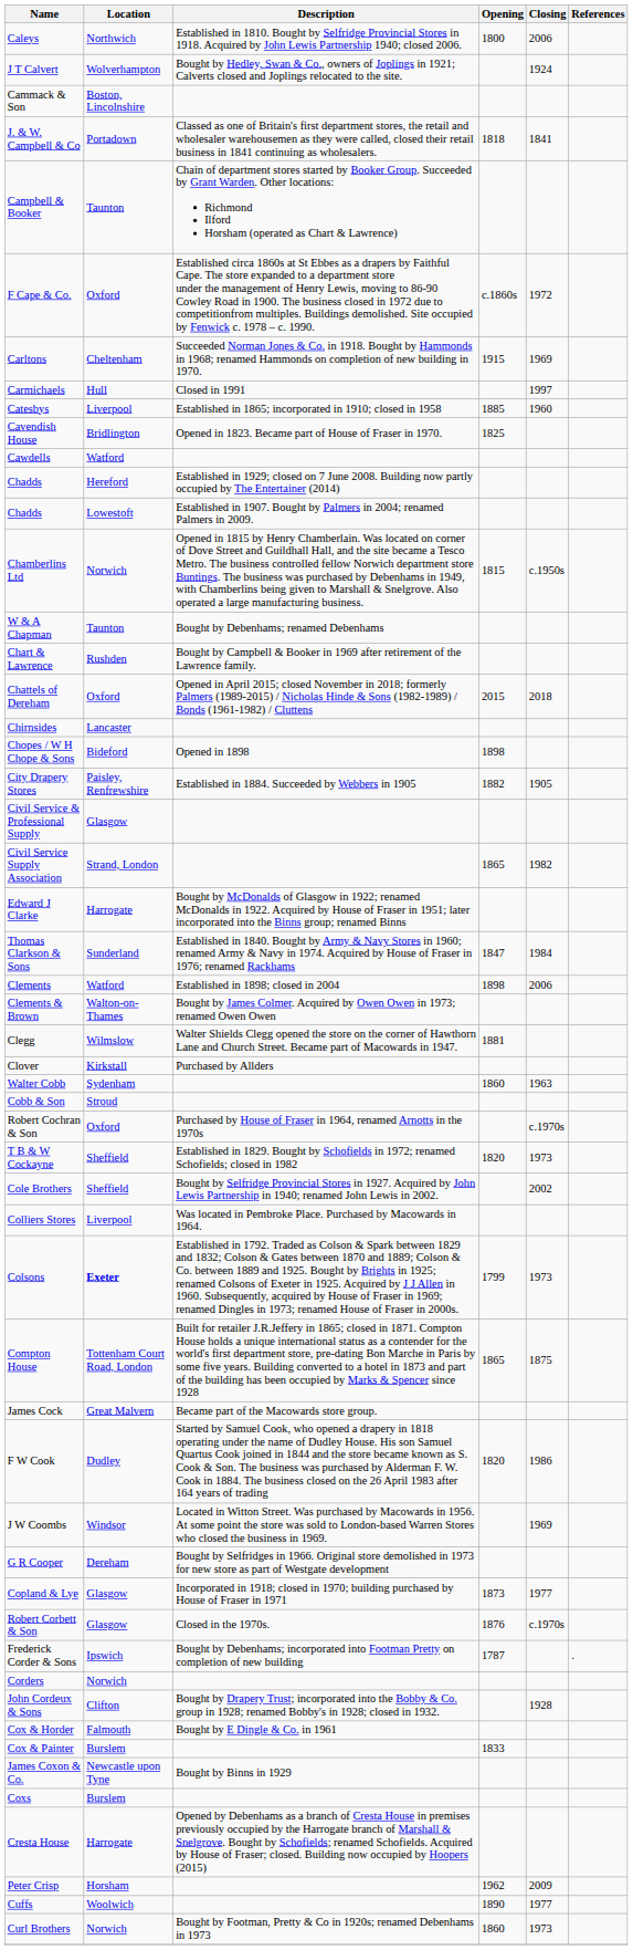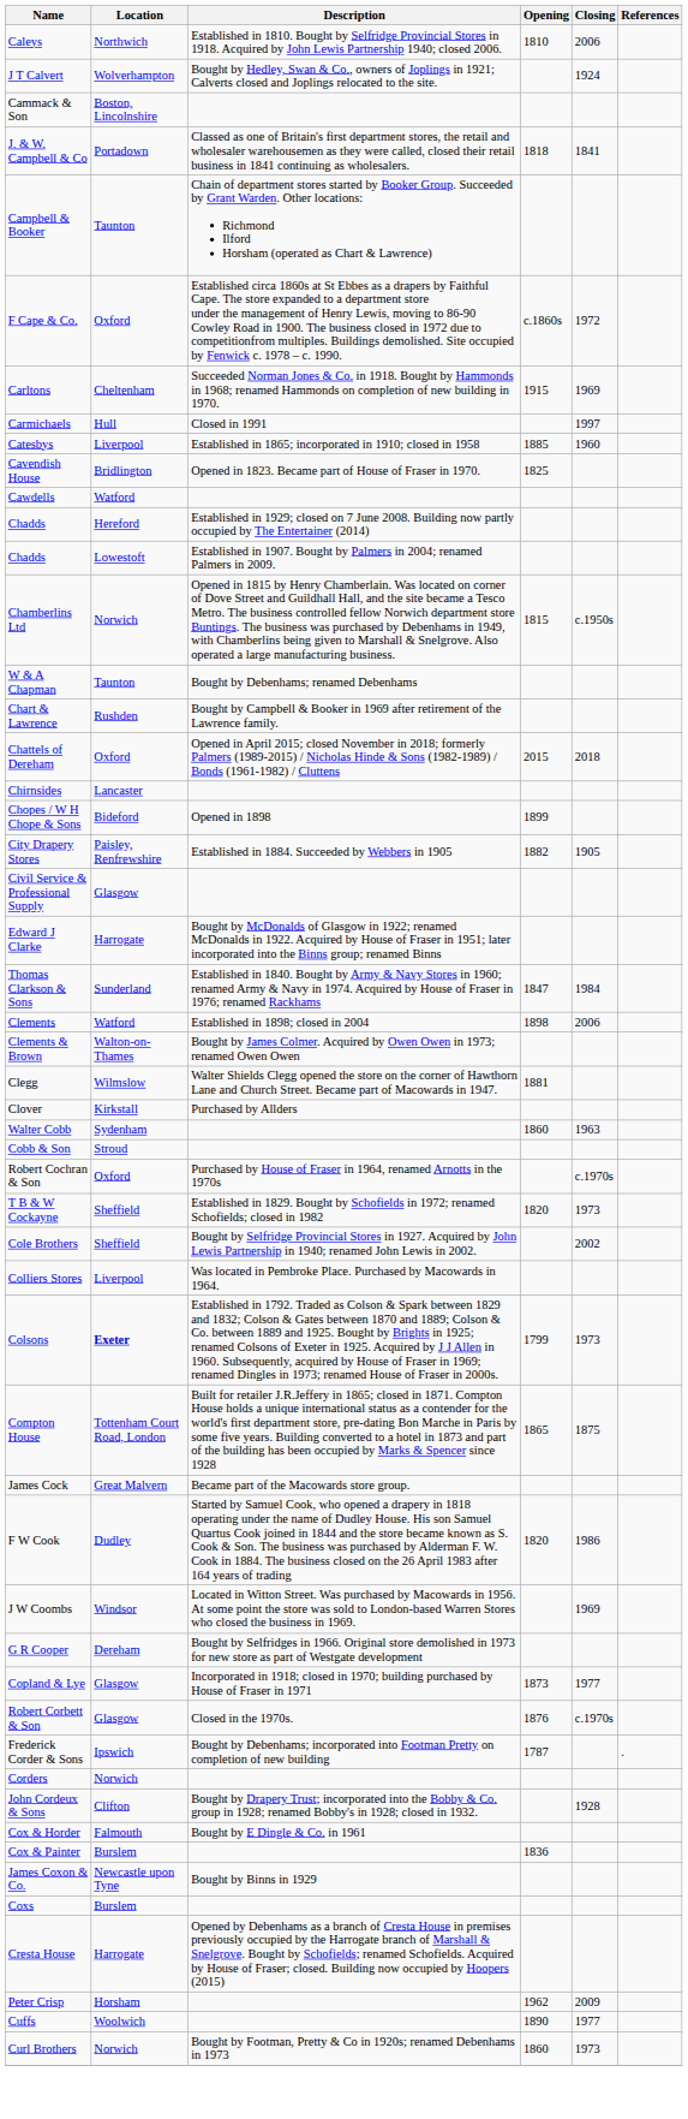 <table class="wikitable">
 <tr>
 <th>Name</th>
 <th>Location</th>
 <th>Description</th>
 <th>Opening</th>
 <th>Closing</th>
 <th>References</th>
 </tr>
 <tr>
 <td><a href='#'>Caleys</a></td>
 <td><a href='#'>Northwich</a></td>
 <td>Established in 1810. Bought by <a href='#'>Selfridge Provincial Stores</a> in 1918. Acquired by <a href='#'>John Lewis Partnership</a> 1940; closed 2006.</td>
-<td>1800</td>
+<td>1810</td>
 <td>2006</td>
 <td></td>
 </tr>
 <tr>
 <td><a href='#'>J T Calvert</a></td>
 <td><a href='#'>Wolverhampton</a></td>
 <td>Bought by <a href='#'>Hedley, Swan & Co.</a>, owners of <a href='#'>Joplings</a> in 1921; Calverts closed and Joplings relocated to the site.</td>
 <td></td>
 <td>1924</td>
 <td></td>
 </tr>
 <tr>
 <td>Cammack & Son</td>
 <td><a href='#'>Boston, Lincolnshire</a></td>
 <td></td>
 <td></td>
 <td></td>
 <td></td>
 </tr>
 <tr>
 <td><a href='#'>J. & W. Campbell & Co</a></td>
 <td><a href='#'>Portadown</a></td>
 <td>Classed as one of Britain's first department stores, the retail and wholesaler warehousemen as they were called, closed their retail business in 1841 continuing as wholesalers.</td>
 <td>1818</td>
 <td>1841</td>
 <td></td>
 </tr>
 <tr>
 <td><a href='#'>Campbell & Booker</a></td>
 <td><a href='#'>Taunton</a></td>
 <td>Chain of department stores started by <a href='#'>Booker Group</a>. Succeeded by <a href='#'>Grant Warden</a>. Other locations:<br><ul><li>Richmond</li><li>Ilford</li><li>Horsham (operated as Chart & Lawrence)</li></ul></td>
 <td></td>
 <td></td>
 <td></td>
 </tr>
 <tr>
 <td><a href='#'>F Cape & Co.</a></td>
 <td><a href='#'>Oxford</a></td>
 <td>Established circa 1860s at St Ebbes as a drapers by Faithful Cape. The store expanded to a department store<br>under the management of Henry Lewis, moving to 86-90 Cowley Road in 1900. The business closed in 1972 due to competitionfrom multiples. Buildings demolished. Site occupied by <a href='#'>Fenwick</a> c. 1978 – c. 1990.</td>
 <td>c.1860s</td>
 <td>1972</td>
 <td></td>
 </tr>
 <tr>
 <td><a href='#'>Carltons</a></td>
 <td><a href='#'>Cheltenham</a></td>
 <td>Succeeded <a href='#'>Norman Jones & Co.</a> in 1918. Bought by <a href='#'>Hammonds</a> in 1968; renamed Hammonds on completion of new building in 1970.</td>
 <td>1915</td>
 <td>1969</td>
 <td></td>
 </tr>
 <tr>
 <td><a href='#'>Carmichaels</a></td>
 <td><a href='#'>Hull</a></td>
 <td>Closed in 1991</td>
 <td></td>
 <td>1997</td>
 <td></td>
 </tr>
 <tr>
 <td><a href='#'>Catesbys</a></td>
 <td><a href='#'>Liverpool</a></td>
 <td>Established in 1865; incorporated in 1910; closed in 1958</td>
 <td>1885</td>
 <td>1960</td>
 <td></td>
 </tr>
 <tr>
 <td><a href='#'>Cavendish House</a></td>
 <td><a href='#'>Bridlington</a></td>
 <td>Opened in 1823. Became part of House of Fraser in 1970.</td>
 <td>1825</td>
 <td></td>
 <td></td>
 </tr>
 <tr>
 <td><a href='#'>Cawdells</a></td>
 <td><a href='#'>Watford</a></td>
 <td></td>
 <td></td>
 <td></td>
 <td></td>
 </tr>
 <tr>
 <td><a href='#'>Chadds</a></td>
 <td><a href='#'>Hereford</a></td>
 <td>Established in 1929; closed on 7 June 2008. Building now partly occupied by <a href='#'>The Entertainer</a> (2014)</td>
 <td></td>
 <td></td>
 <td></td>
 </tr>
 <tr>
 <td><a href='#'>Chadds</a></td>
 <td><a href='#'>Lowestoft</a></td>
 <td>Established in 1907. Bought by <a href='#'>Palmers</a> in 2004; renamed Palmers in 2009.</td>
 <td></td>
 <td></td>
 <td></td>
 </tr>
 <tr>
 <td><a href='#'>Chamberlins Ltd</a></td>
 <td><a href='#'>Norwich</a></td>
 <td>Opened in 1815 by Henry Chamberlain. Was located on corner of Dove Street and Guildhall Hall, and the site became a Tesco Metro. The business controlled fellow Norwich department store <a href='#'>Buntings</a>. The business was purchased by Debenhams in 1949, with Chamberlins being given to Marshall & Snelgrove. Also operated a large manufacturing business.</td>
 <td>1815</td>
 <td>c.1950s</td>
 <td></td>
 </tr>
 <tr>
 <td><a href='#'>W & A Chapman</a></td>
 <td><a href='#'>Taunton</a></td>
 <td>Bought by Debenhams; renamed Debenhams</td>
 <td></td>
 <td></td>
 <td></td>
 </tr>
 <tr>
 <td><a href='#'>Chart & Lawrence</a></td>
 <td><a href='#'>Rushden</a></td>
 <td>Bought by Campbell & Booker in 1969 after retirement of the Lawrence family.</td>
 <td></td>
 <td></td>
 <td></td>
 </tr>
 <tr>
 <td><a href='#'>Chattels of Dereham</a></td>
 <td><a href='#'>Oxford</a></td>
 <td>Opened in April 2015; closed November in 2018; formerly <a href='#'>Palmers</a> (1989-2015) / <a href='#'>Nicholas Hinde & Sons</a> (1982-1989) / <a href='#'>Bonds</a> (1961-1982) / <a href='#'>Cluttens</a></td>
 <td>2015</td>
 <td>2018</td>
 <td></td>
 </tr>
 <tr>
 <td><a href='#'>Chirnsides</a></td>
 <td><a href='#'>Lancaster</a></td>
 <td></td>
 <td></td>
 <td></td>
 <td></td>
 </tr>
 <tr>
 <td><a href='#'>Chopes / W H Chope & Sons</a></td>
 <td><a href='#'>Bideford</a></td>
 <td>Opened in 1898</td>
-<td>1898</td>
+<td>1899</td>
 <td></td>
 <td></td>
 </tr>
 <tr>
 <td><a href='#'>City Drapery Stores</a></td>
 <td><a href='#'>Paisley, Renfrewshire</a></td>
 <td>Established in 1884. Succeeded by <a href='#'>Webbers</a> in 1905</td>
 <td>1882</td>
 <td>1905</td>
 <td></td>
 </tr>
 <tr>
 <td><a href='#'>Civil Service & Professional Supply</a></td>
 <td><a href='#'>Glasgow</a></td>
 <td></td>
 <td></td>
 <td></td>
-<td></td>
-</tr>
-<tr>
-<td><a href='#'>Civil Service Supply Association</a></td>
-<td><a href='#'>Strand, London</a></td>
-<td></td>
-<td>1865</td>
-<td>1982</td>
 <td></td>
 </tr>
 <tr>
 <td><a href='#'>Edward J Clarke</a></td>
 <td><a href='#'>Harrogate</a></td>
 <td>Bought by <a href='#'>McDonalds</a> of Glasgow in 1922; renamed McDonalds in 1922. Acquired by House of Fraser in 1951; later incorporated into the <a href='#'>Binns</a> group; renamed Binns</td>
 <td></td>
 <td></td>
 <td></td>
 </tr>
 <tr>
 <td><a href='#'>Thomas Clarkson & Sons</a></td>
 <td><a href='#'>Sunderland</a></td>
 <td>Established in 1840. Bought by <a href='#'>Army & Navy Stores</a> in 1960; renamed Army & Navy in 1974. Acquired by House of Fraser in 1976; renamed <a href='#'>Rackhams</a></td>
 <td>1847</td>
 <td>1984</td>
 <td></td>
 </tr>
 <tr>
 <td><a href='#'>Clements</a></td>
 <td><a href='#'>Watford</a></td>
 <td>Established in 1898; closed in 2004</td>
 <td>1898</td>
 <td>2006</td>
 <td></td>
 </tr>
 <tr>
 <td><a href='#'>Clements & Brown</a></td>
 <td><a href='#'>Walton-on-Thames</a></td>
 <td>Bought by <a href='#'>James Colmer</a>. Acquired by <a href='#'>Owen Owen</a> in 1973; renamed Owen Owen</td>
 <td></td>
 <td></td>
 <td></td>
 </tr>
 <tr>
 <td>Clegg</td>
 <td><a href='#'>Wilmslow</a></td>
 <td>Walter Shields Clegg opened the store on the corner of Hawthorn Lane and Church Street. Became part of Macowards in 1947.</td>
 <td>1881</td>
 <td></td>
 <td></td>
 </tr>
 <tr>
 <td>Clover</td>
 <td><a href='#'>Kirkstall</a></td>
 <td>Purchased by Allders</td>
 <td></td>
 <td></td>
 <td></td>
 </tr>
 <tr>
 <td><a href='#'>Walter Cobb</a></td>
 <td><a href='#'>Sydenham</a></td>
 <td></td>
 <td>1860</td>
 <td>1963</td>
 <td></td>
 </tr>
 <tr>
 <td><a href='#'>Cobb & Son</a></td>
 <td><a href='#'>Stroud</a></td>
 <td></td>
 <td></td>
 <td></td>
 <td></td>
 </tr>
 <tr>
 <td>Robert Cochran & Son</td>
 <td><a href='#'>Oxford</a></td>
 <td>Purchased by <a href='#'>House of Fraser</a> in 1964, renamed <a href='#'>Arnotts</a> in the 1970s</td>
 <td></td>
 <td>c.1970s</td>
 <td></td>
 </tr>
 <tr>
 <td><a href='#'>T B & W Cockayne</a></td>
 <td><a href='#'>Sheffield</a></td>
 <td>Established in 1829. Bought by <a href='#'>Schofields</a> in 1972; renamed Schofields; closed in 1982</td>
 <td>1820</td>
 <td>1973</td>
 <td></td>
 </tr>
 <tr>
 <td><a href='#'>Cole Brothers</a></td>
 <td><a href='#'>Sheffield</a></td>
 <td>Bought by <a href='#'>Selfridge Provincial Stores</a> in 1927. Acquired by <a href='#'>John Lewis Partnership</a> in 1940; renamed John Lewis in 2002.</td>
 <td></td>
 <td>2002</td>
 <td></td>
 </tr>
 <tr>
 <td><a href='#'>Colliers Stores</a></td>
 <td><a href='#'>Liverpool</a></td>
 <td>Was located in Pembroke Place. Purchased by Macowards in 1964.</td>
 <td></td>
 <td></td>
 <td></td>
 </tr>
 <tr>
 <td><a href='#'>Colsons</a></td>
 <td><strong><a href='#'>Exeter</a></strong></td>
 <td>Established in 1792. Traded as Colson & Spark between 1829 and 1832; Colson & Gates between 1870 and 1889; Colson & Co. between 1889 and 1925. Bought by <a href='#'>Brights</a> in 1925; renamed Colsons of Exeter in 1925. Acquired by <a href='#'>J J Allen</a> in 1960. Subsequently, acquired by House of Fraser in 1969; renamed Dingles in 1973; renamed House of Fraser in 2000s.</td>
 <td>1799</td>
 <td>1973</td>
 <td></td>
 </tr>
 <tr>
 <td><a href='#'>Compton House</a></td>
 <td><a href='#'>Tottenham Court Road, London</a></td>
 <td>Built for retailer J.R.Jeffery in 1865; closed in 1871. Compton House holds a unique international status as a contender for the world's first department store, pre-dating Bon Marche in Paris by some five years. Building converted to a hotel in 1873 and part of the building has been occupied by <a href='#'>Marks & Spencer</a> since 1928</td>
 <td>1865</td>
 <td>1875</td>
 <td></td>
 </tr>
 <tr>
 <td>James Cock</td>
 <td><a href='#'>Great Malvern</a></td>
 <td>Became part of the Macowards store group.</td>
 <td></td>
 <td></td>
 <td></td>
 </tr>
 <tr>
 <td>F W Cook</td>
 <td><a href='#'>Dudley</a></td>
 <td>Started by Samuel Cook, who opened a drapery in 1818 operating under the name of Dudley House. His son Samuel Quartus Cook joined in 1844 and the store became known as S. Cook & Son. The business was purchased by Alderman F. W. Cook in 1884. The business closed on the 26 April 1983 after 164 years of trading</td>
 <td>1820</td>
 <td>1986</td>
 <td></td>
 </tr>
 <tr>
 <td>J W Coombs</td>
 <td><a href='#'>Windsor</a></td>
 <td>Located in Witton Street. Was purchased by Macowards in 1956. At some point the store was sold to London-based Warren Stores who closed the business in 1969.</td>
 <td></td>
 <td>1969</td>
 <td></td>
 </tr>
 <tr>
 <td><a href='#'>G R Cooper</a></td>
 <td><a href='#'>Dereham</a></td>
 <td>Bought by Selfridges in 1966. Original store demolished in 1973 for new store as part of Westgate development</td>
 <td></td>
 <td></td>
 <td></td>
 </tr>
 <tr>
 <td><a href='#'>Copland & Lye</a></td>
 <td><a href='#'>Glasgow</a></td>
 <td>Incorporated in 1918; closed in 1970; building purchased by House of Fraser in 1971</td>
 <td>1873</td>
 <td>1977</td>
 <td></td>
 </tr>
 <tr>
 <td><a href='#'>Robert Corbett & Son</a></td>
 <td><a href='#'>Glasgow</a></td>
 <td>Closed in the 1970s.</td>
 <td>1876</td>
 <td>c.1970s</td>
 <td></td>
 </tr>
 <tr>
 <td>Frederick Corder & Sons</td>
 <td><a href='#'>Ipswich</a></td>
 <td>Bought by Debenhams; incorporated into <a href='#'>Footman Pretty</a> on completion of new building</td>
 <td>1787</td>
 <td></td>
 <td>.</td>
 </tr>
 <tr>
 <td><a href='#'>Corders</a></td>
 <td><a href='#'>Norwich</a></td>
 <td></td>
 <td></td>
 <td></td>
 <td></td>
 </tr>
 <tr>
 <td><a href='#'>John Cordeux & Sons</a></td>
 <td><a href='#'>Clifton</a></td>
 <td>Bought by <a href='#'>Drapery Trust</a>; incorporated into the <a href='#'>Bobby & Co.</a> group in 1928; renamed Bobby's in 1928; closed in 1932.</td>
 <td></td>
 <td>1928</td>
 <td></td>
 </tr>
 <tr>
 <td><a href='#'>Cox & Horder</a></td>
 <td><a href='#'>Falmouth</a></td>
 <td>Bought by <a href='#'>E Dingle & Co.</a> in 1961</td>
 <td></td>
 <td></td>
 <td></td>
 </tr>
 <tr>
 <td><a href='#'>Cox & Painter</a></td>
 <td><a href='#'>Burslem</a></td>
 <td></td>
-<td>1833</td>
+<td>1836</td>
 <td></td>
 <td></td>
 </tr>
 <tr>
 <td><a href='#'>James Coxon & Co.</a></td>
 <td><a href='#'>Newcastle upon Tyne</a></td>
 <td>Bought by Binns in 1929</td>
 <td></td>
 <td></td>
 <td></td>
 </tr>
 <tr>
 <td><a href='#'>Coxs</a></td>
 <td><a href='#'>Burslem</a></td>
 <td></td>
 <td></td>
 <td></td>
 <td></td>
 </tr>
 <tr>
 <td><a href='#'>Cresta House</a></td>
 <td><a href='#'>Harrogate</a></td>
 <td>Opened by Debenhams as a branch of <a href='#'>Cresta House</a> in premises previously occupied by the Harrogate branch of <a href='#'>Marshall & Snelgrove</a>. Bought by <a href='#'>Schofields</a>; renamed Schofields. Acquired by House of Fraser; closed. Building now occupied by <a href='#'>Hoopers</a> (2015)</td>
 <td></td>
 <td></td>
 <td></td>
 </tr>
 <tr>
 <td><a href='#'>Peter Crisp</a></td>
 <td><a href='#'>Horsham</a></td>
 <td></td>
 <td>1962</td>
 <td>2009</td>
 <td></td>
 </tr>
 <tr>
 <td><a href='#'>Cuffs</a></td>
 <td><a href='#'>Woolwich</a></td>
 <td></td>
 <td>1890</td>
 <td>1977</td>
 <td></td>
 </tr>
 <tr>
 <td><a href='#'>Curl Brothers</a></td>
 <td><a href='#'>Norwich</a></td>
 <td>Bought by Footman, Pretty & Co in 1920s; renamed Debenhams in 1973</td>
 <td>1860</td>
 <td>1973</td>
 <td></td>
 </tr>
 <tr>
 </tr>
 </table>
